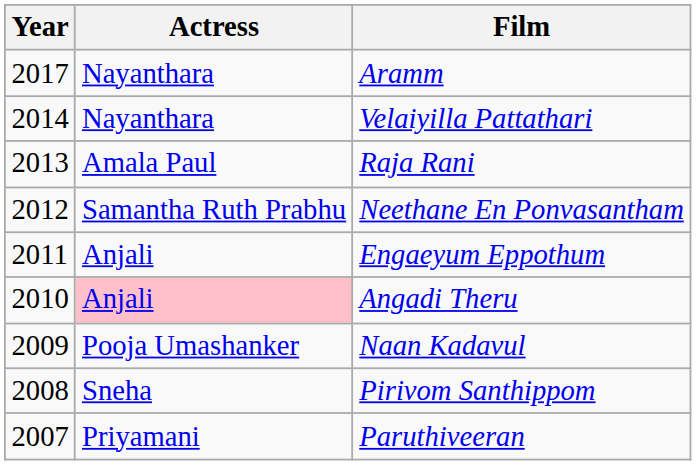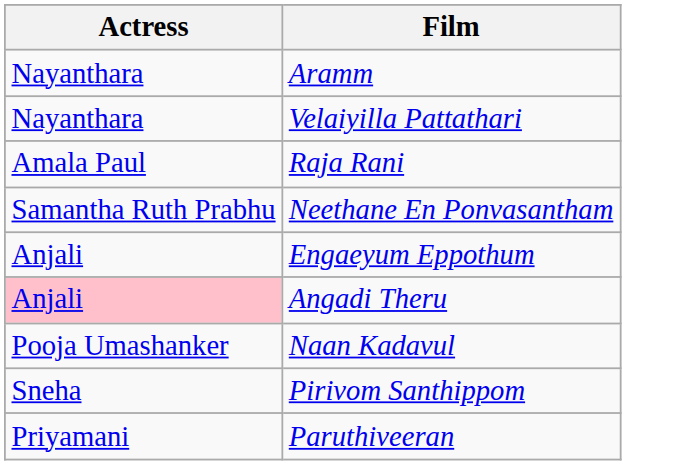 <table class="wikitable sortable">
 <tr>
-<th>Year</th>
 <th>Actress</th>
 <th>Film</th>
 </tr>
 <tr>
-<td>2017</td>
 <td><a href='#'>Nayanthara</a></td>
 <td><em><a href='#'>Aramm</a></em></td>
 </tr>
 <tr>
-<td>2014</td>
 <td><a href='#'>Nayanthara</a></td>
 <td><em><a href='#'>Velaiyilla Pattathari</a></em></td>
 </tr>
 <tr>
-<td>2013</td>
 <td><a href='#'>Amala Paul</a></td>
 <td><em><a href='#'>Raja Rani</a></em></td>
 </tr>
 <tr>
-<td>2012</td>
 <td><a href='#'>Samantha Ruth Prabhu</a></td>
 <td><em><a href='#'>Neethane En Ponvasantham</a></em></td>
 </tr>
 <tr>
-<td>2011</td>
 <td><a href='#'>Anjali</a></td>
 <td><em><a href='#'>Engaeyum Eppothum</a></em></td>
 </tr>
 <tr>
-<td>2010</td>
 <td style="background: pink;"><a href='#'>Anjali</a></td>
 <td><em><a href='#'>Angadi Theru</a></em></td>
 </tr>
 <tr>
-<td>2009</td>
 <td><a href='#'>Pooja Umashanker</a></td>
 <td><em><a href='#'>Naan Kadavul</a></em></td>
 </tr>
 <tr>
-<td>2008</td>
 <td><a href='#'>Sneha</a></td>
 <td><em><a href='#'>Pirivom Santhippom</a></em></td>
 </tr>
 <tr>
-<td>2007</td>
 <td><a href='#'>Priyamani</a></td>
 <td><em><a href='#'>Paruthiveeran</a></em></td>
 </tr>
 </table>
